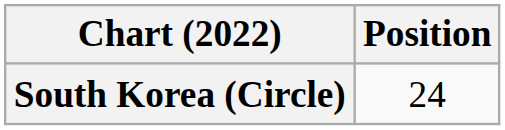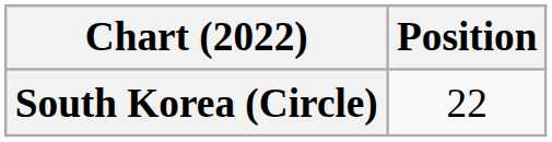 <table class="wikitable plainrowheaders" style="text-align:center">
 <tr>
 <th scope="col">Chart (2022)</th>
 <th scope="col">Position</th>
 </tr>
 <tr>
 <th scope="row">South Korea (Circle)</th>
-<td>24</td>
+<td>22</td>
 </tr>
 </table>
